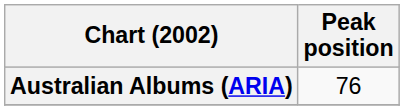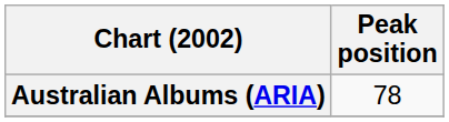 <table class="wikitable sortable plainrowheaders" style="text-align:center">
 <tr>
 <th scope="col">Chart (2002)</th>
 <th scope="col">Peak<br> position</th>
 </tr>
 <tr>
 <th scope="row">Australian Albums (<a href='#'>ARIA</a>)</th>
-<td>76</td>
+<td>78</td>
 </tr>
 <tr>
 </tr>
 <tr>
 </tr>
 <tr>
 </tr>
 <tr>
 </tr>
 <tr>
 </tr>
 <tr>
 </tr>
 <tr>
 </tr>
 </table>
